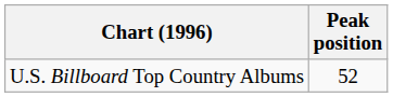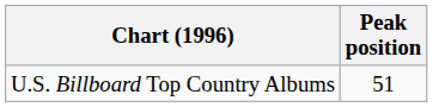 <table class="wikitable">
 <tr>
 <th>Chart (1996)</th>
 <th>Peak<br>position</th>
 </tr>
 <tr>
 <td>U.S. <em>Billboard</em> Top Country Albums</td>
-<td align="center">52</td>
+<td align="center">51</td>
 </tr>
 </table>
